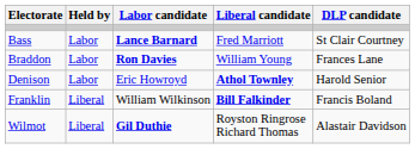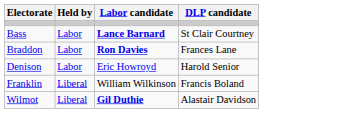 <table class="wikitable">
 <tr>
 <th>Electorate</th>
 <th>Held by</th>
 <th><a href='#'>Labor</a> candidate</th>
-<th><a href='#'>Liberal</a> candidate</th>
 <th><a href='#'>DLP</a> candidate</th>
 </tr>
 <tr bgcolor="#cccccc">
-<td></td>
 <td></td>
 <td></td>
 <td></td>
 <td></td>
 </tr>
 <tr>
 <td><a href='#'>Bass</a></td>
 <td><a href='#'>Labor</a></td>
 <td><strong><a href='#'>Lance Barnard</a></strong></td>
-<td><a href='#'>Fred Marriott</a></td>
 <td>St Clair Courtney</td>
 </tr>
 <tr>
 <td><a href='#'>Braddon</a></td>
 <td><a href='#'>Labor</a></td>
 <td><strong><a href='#'>Ron Davies</a></strong></td>
-<td><a href='#'>William Young</a></td>
 <td>Frances Lane</td>
 </tr>
 <tr>
 <td><a href='#'>Denison</a></td>
 <td><a href='#'>Labor</a></td>
 <td><a href='#'>Eric Howroyd</a></td>
-<td><strong><a href='#'>Athol Townley</a></strong></td>
 <td>Harold Senior</td>
 </tr>
 <tr>
 <td><a href='#'>Franklin</a></td>
 <td><a href='#'>Liberal</a></td>
 <td>William Wilkinson</td>
-<td><strong><a href='#'>Bill Falkinder</a></strong></td>
 <td>Francis Boland</td>
 </tr>
 <tr>
 <td><a href='#'>Wilmot</a></td>
 <td><a href='#'>Liberal</a></td>
 <td><strong><a href='#'>Gil Duthie</a></strong></td>
-<td>Royston Ringrose<br>Richard Thomas</td>
 <td>Alastair Davidson</td>
 </tr>
 </table>
